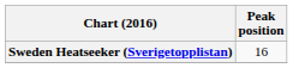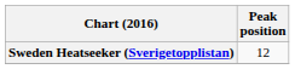 <table class="wikitable sortable plainrowheaders" style="text-align:center">
 <tr>
 <th scope="col">Chart (2016)</th>
 <th scope="col">Peak<br> position</th>
 </tr>
 <tr>
 <th scope="row">Sweden Heatseeker (<a href='#'>Sverigetopplistan</a>)</th>
-<td>16</td>
+<td>12</td>
 </tr>
 <tr>
 </tr>
 </table>
